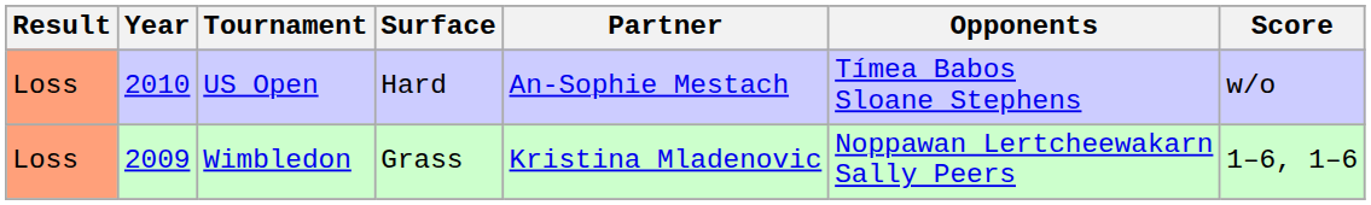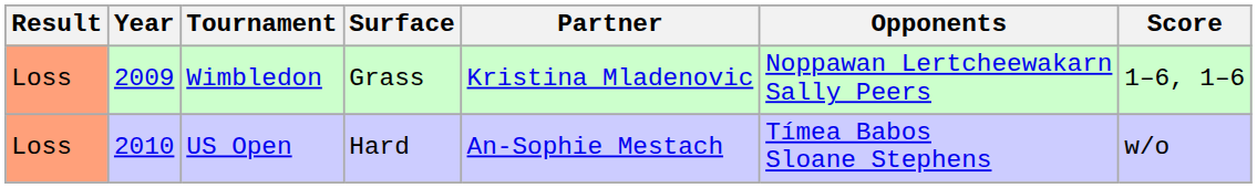 <table class="sortable wikitable" style=font-size:96%>
 <tr>
 <th>Result</th>
 <th>Year</th>
 <th>Tournament</th>
 <th>Surface</th>
 <th>Partner</th>
 <th>Opponents</th>
 <th class="unsortable">Score</th>
 </tr>
+<tr style="background:#cfc;">
+<td style="background:#ffa07a;">Loss</td>
+<td><a href='#'>2009</a></td>
+<td><a href='#'>Wimbledon</a></td>
+<td>Grass</td>
+<td> <a href='#'>Kristina Mladenovic</a></td>
+<td> <a href='#'>Noppawan Lertcheewakarn</a><br> <a href='#'>Sally Peers</a></td>
+<td>1–6, 1–6</td>
+</tr>
 <tr style="background:#ccf;">
 <td style="background:#ffa07a;">Loss</td>
 <td><a href='#'>2010</a></td>
 <td><a href='#'>US Open</a></td>
 <td>Hard</td>
 <td> <a href='#'>An-Sophie Mestach</a></td>
 <td> <a href='#'>Tímea Babos</a><br> <a href='#'>Sloane Stephens</a></td>
 <td>w/o</td>
 </tr>
-<tr style="background:#cfc;">
-<td style="background:#ffa07a;">Loss</td>
-<td><a href='#'>2009</a></td>
-<td><a href='#'>Wimbledon</a></td>
-<td>Grass</td>
-<td> <a href='#'>Kristina Mladenovic</a></td>
-<td> <a href='#'>Noppawan Lertcheewakarn</a><br> <a href='#'>Sally Peers</a></td>
-<td>1–6, 1–6</td>
-</tr>
 </table>
